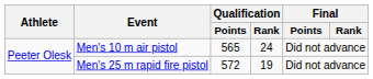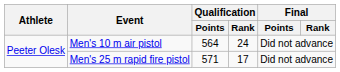 <table class="wikitable" style="font-size:90%">
 <tr>
 <th rowspan="2">Athlete</th>
 <th rowspan="2">Event</th>
 <th colspan=2>Qualification</th>
 <th colspan=2>Final</th>
 </tr>
 <tr style="font-size:95%">
 <th>Points</th>
 <th>Rank</th>
 <th>Points</th>
 <th>Rank</th>
 </tr>
 <tr align=center>
 <td align=left rowspan=2><a href='#'>Peeter Olesk</a></td>
 <td align=left><a href='#'>Men's 10 m air pistol</a></td>
-<td>565</td>
+<td>564</td>
 <td>24</td>
 <td colspan="2">Did not advance</td>
 </tr>
 <tr align=center>
 <td align=left><a href='#'>Men's 25 m rapid fire pistol</a></td>
-<td>572</td>
-<td>19</td>
+<td>571</td>
+<td>17</td>
 <td colspan="2">Did not advance</td>
 </tr>
 </table>
